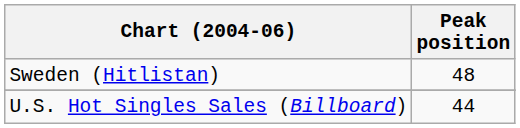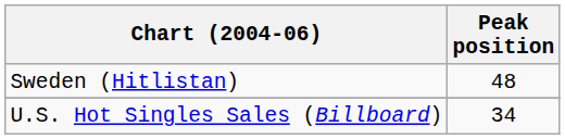 <table class="wikitable">
 <tr>
 <th>Chart (2004-06)</th>
 <th>Peak<br>position</th>
 </tr>
 <tr>
 <td scope="row">Sweden (<a href='#'>Hitlistan</a>)</td>
 <td align="center">48</td>
 </tr>
 <tr>
 </tr>
 <tr>
 <td scope="row">U.S. <a href='#'>Hot Singles Sales</a> (<em><a href='#'>Billboard</a></em>)</td>
-<td align="center">44</td>
+<td align="center">34</td>
 </tr>
 </table>
